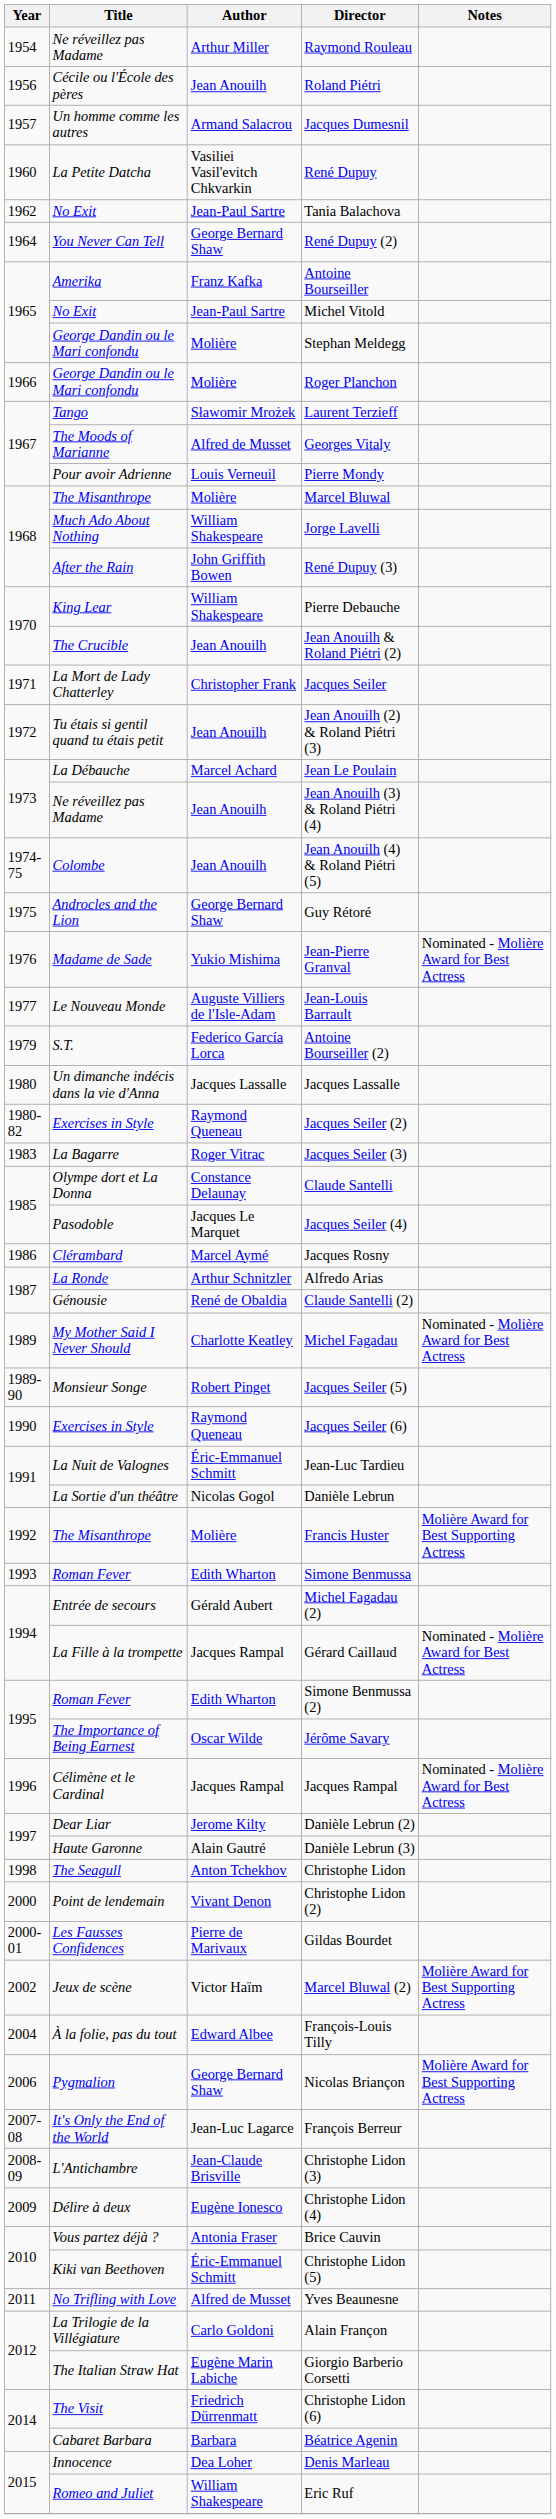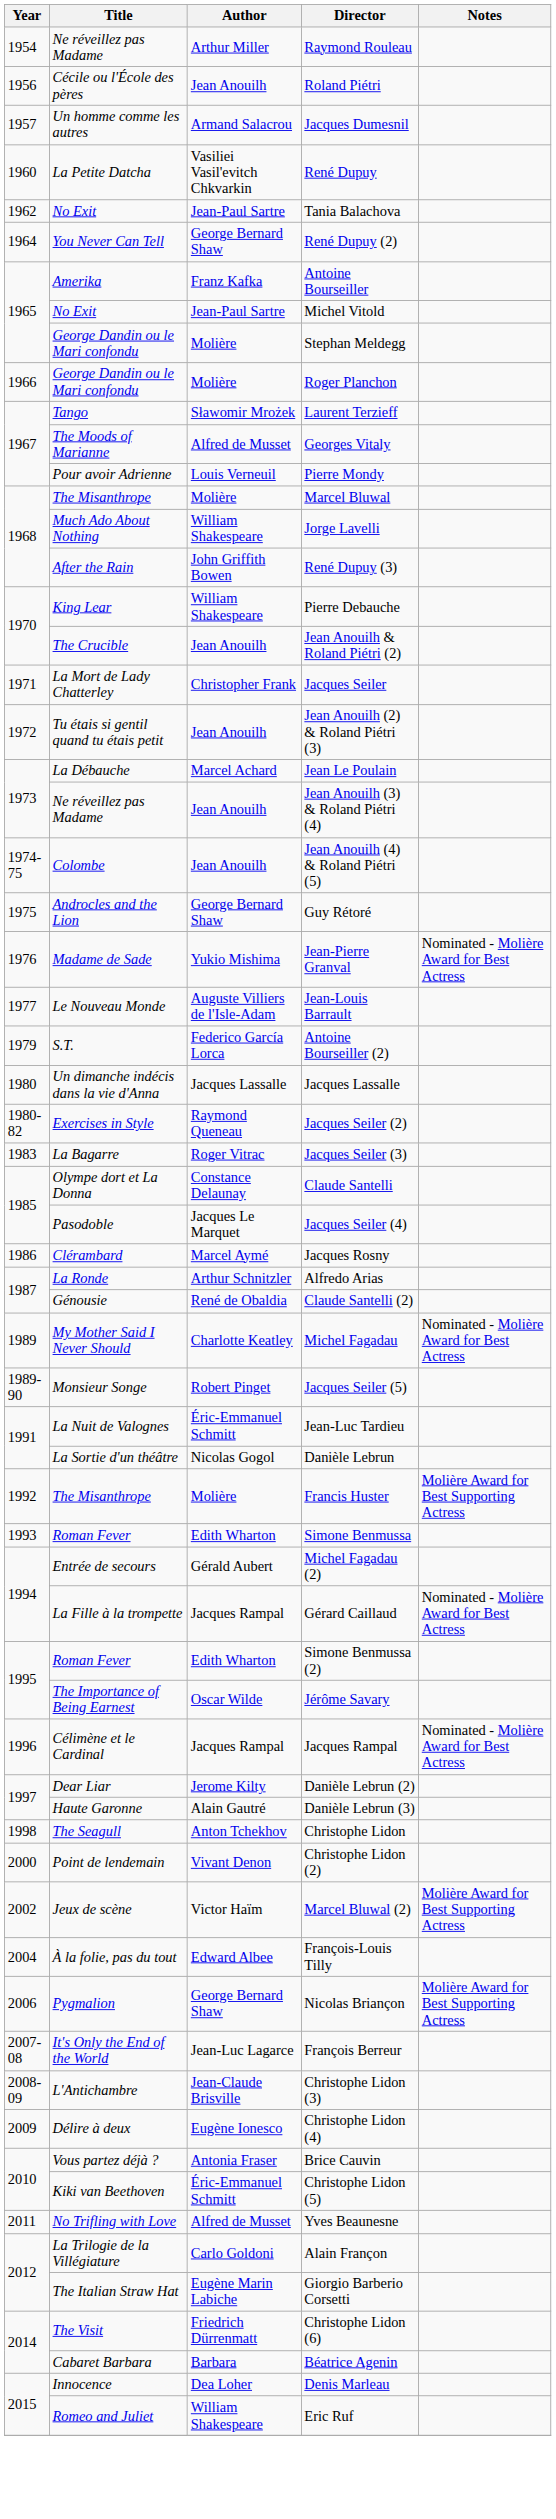 <table class="wikitable">
 <tr>
 <th>Year</th>
 <th>Title</th>
 <th>Author</th>
 <th>Director</th>
 <th>Notes</th>
 </tr>
 <tr>
 <td>1954</td>
 <td><em>Ne réveillez pas Madame</em></td>
 <td><a href='#'>Arthur Miller</a></td>
 <td><a href='#'>Raymond Rouleau</a></td>
 <td></td>
 </tr>
 <tr>
 <td>1956</td>
 <td><em>Cécile ou l'École des pères</em></td>
 <td><a href='#'>Jean Anouilh</a></td>
 <td><a href='#'>Roland Piétri</a></td>
 <td></td>
 </tr>
 <tr>
 <td>1957</td>
 <td><em>Un homme comme les autres</em></td>
 <td><a href='#'>Armand Salacrou</a></td>
 <td><a href='#'>Jacques Dumesnil</a></td>
 <td></td>
 </tr>
 <tr>
 <td>1960</td>
 <td><em>La Petite Datcha</em></td>
 <td>Vasiliei Vasil'evitch Chkvarkin</td>
 <td><a href='#'>René Dupuy</a></td>
 <td></td>
 </tr>
 <tr>
 <td>1962</td>
 <td><em><a href='#'>No Exit</a></em></td>
 <td><a href='#'>Jean-Paul Sartre</a></td>
 <td>Tania Balachova</td>
 <td></td>
 </tr>
 <tr>
 <td>1964</td>
 <td><em><a href='#'>You Never Can Tell</a></em></td>
 <td><a href='#'>George Bernard Shaw</a></td>
 <td><a href='#'>René Dupuy</a> (2)</td>
 <td></td>
 </tr>
 <tr>
 <td rowspan=3>1965</td>
 <td><em><a href='#'>Amerika</a></em></td>
 <td><a href='#'>Franz Kafka</a></td>
 <td><a href='#'>Antoine Bourseiller</a></td>
 <td></td>
 </tr>
 <tr>
 <td><em><a href='#'>No Exit</a></em></td>
 <td><a href='#'>Jean-Paul Sartre</a></td>
 <td>Michel Vitold</td>
 <td></td>
 </tr>
 <tr>
 <td><em><a href='#'>George Dandin ou le Mari confondu</a></em></td>
 <td><a href='#'>Molière</a></td>
 <td>Stephan Meldegg</td>
 <td></td>
 </tr>
 <tr>
 <td rowspan=1>1966</td>
 <td><em><a href='#'>George Dandin ou le Mari confondu</a></em></td>
 <td><a href='#'>Molière</a></td>
 <td><a href='#'>Roger Planchon</a></td>
 <td></td>
 </tr>
 <tr>
 <td rowspan=3>1967</td>
 <td><em><a href='#'>Tango</a></em></td>
 <td><a href='#'>Sławomir Mrożek</a></td>
 <td><a href='#'>Laurent Terzieff</a></td>
 <td></td>
 </tr>
 <tr>
 <td><em><a href='#'>The Moods of Marianne</a></em></td>
 <td><a href='#'>Alfred de Musset</a></td>
 <td><a href='#'>Georges Vitaly</a></td>
 <td></td>
 </tr>
 <tr>
 <td><em>Pour avoir Adrienne</em></td>
 <td><a href='#'>Louis Verneuil</a></td>
 <td><a href='#'>Pierre Mondy</a></td>
 <td></td>
 </tr>
 <tr>
 <td rowspan=3>1968</td>
 <td><em><a href='#'>The Misanthrope</a></em></td>
 <td><a href='#'>Molière</a></td>
 <td><a href='#'>Marcel Bluwal</a></td>
 <td></td>
 </tr>
 <tr>
 <td><em><a href='#'>Much Ado About Nothing</a></em></td>
 <td><a href='#'>William Shakespeare</a></td>
 <td><a href='#'>Jorge Lavelli</a></td>
 <td></td>
 </tr>
 <tr>
 <td><em><a href='#'>After the Rain</a></em></td>
 <td><a href='#'>John Griffith Bowen</a></td>
 <td><a href='#'>René Dupuy</a> (3)</td>
 <td></td>
 </tr>
 <tr>
 <td rowspan=2>1970</td>
 <td><em><a href='#'>King Lear</a></em></td>
 <td><a href='#'>William Shakespeare</a></td>
 <td>Pierre Debauche</td>
 <td></td>
 </tr>
 <tr>
 <td><em><a href='#'>The Crucible</a></em></td>
 <td><a href='#'>Jean Anouilh</a></td>
 <td><a href='#'>Jean Anouilh</a> & <a href='#'>Roland Piétri</a> (2)</td>
 <td></td>
 </tr>
 <tr>
 <td rowspan=1>1971</td>
 <td><em>La Mort de Lady Chatterley</em></td>
 <td><a href='#'>Christopher Frank</a></td>
 <td><a href='#'>Jacques Seiler</a></td>
 <td></td>
 </tr>
 <tr>
 <td rowspan=1>1972</td>
 <td><em>Tu étais si gentil quand tu étais petit</em></td>
 <td><a href='#'>Jean Anouilh</a></td>
 <td><a href='#'>Jean Anouilh</a> (2) & Roland Piétri (3)</td>
 <td></td>
 </tr>
 <tr>
 <td rowspan=2>1973</td>
 <td><em>La Débauche</em></td>
 <td><a href='#'>Marcel Achard</a></td>
 <td><a href='#'>Jean Le Poulain</a></td>
 <td></td>
 </tr>
 <tr>
 <td><em>Ne réveillez pas Madame</em></td>
 <td><a href='#'>Jean Anouilh</a></td>
 <td><a href='#'>Jean Anouilh</a> (3) & Roland Piétri (4)</td>
 <td></td>
 </tr>
 <tr>
 <td rowspan=1>1974-75</td>
 <td><em><a href='#'>Colombe</a></em></td>
 <td><a href='#'>Jean Anouilh</a></td>
 <td><a href='#'>Jean Anouilh</a> (4) & Roland Piétri (5)</td>
 <td></td>
 </tr>
 <tr>
 <td rowspan=1>1975</td>
 <td><em><a href='#'>Androcles and the Lion</a></em></td>
 <td><a href='#'>George Bernard Shaw</a></td>
 <td>Guy Rétoré</td>
 <td></td>
 </tr>
 <tr>
 <td rowspan=1>1976</td>
 <td><em><a href='#'>Madame de Sade</a></em></td>
 <td><a href='#'>Yukio Mishima</a></td>
 <td><a href='#'>Jean-Pierre Granval</a></td>
 <td>Nominated - <a href='#'>Molière Award for Best Actress</a></td>
 </tr>
 <tr>
 <td rowspan=1>1977</td>
 <td><em>Le Nouveau Monde</em></td>
 <td><a href='#'>Auguste Villiers de l'Isle-Adam</a></td>
 <td><a href='#'>Jean-Louis Barrault</a></td>
 <td></td>
 </tr>
 <tr>
 <td rowspan=1>1979</td>
 <td><em>S.T.</em></td>
 <td><a href='#'>Federico García Lorca</a></td>
 <td><a href='#'>Antoine Bourseiller</a> (2)</td>
 <td></td>
 </tr>
 <tr>
 <td rowspan=1>1980</td>
 <td><em>Un dimanche indécis dans la vie d'Anna</em></td>
 <td>Jacques Lassalle</td>
 <td>Jacques Lassalle</td>
 <td></td>
 </tr>
 <tr>
 <td rowspan=1>1980-82</td>
 <td><em><a href='#'>Exercises in Style</a></em></td>
 <td><a href='#'>Raymond Queneau</a></td>
 <td><a href='#'>Jacques Seiler</a> (2)</td>
 <td></td>
 </tr>
 <tr>
 <td rowspan=1>1983</td>
 <td><em>La Bagarre</em></td>
 <td><a href='#'>Roger Vitrac</a></td>
 <td><a href='#'>Jacques Seiler</a> (3)</td>
 <td></td>
 </tr>
 <tr>
 <td rowspan=2>1985</td>
 <td><em>Olympe dort et La Donna</em></td>
 <td><a href='#'>Constance Delaunay</a></td>
 <td><a href='#'>Claude Santelli</a></td>
 <td></td>
 </tr>
 <tr>
 <td><em>Pasodoble</em></td>
 <td>Jacques Le Marquet</td>
 <td><a href='#'>Jacques Seiler</a> (4)</td>
 <td></td>
 </tr>
 <tr>
 <td rowspan=1>1986</td>
 <td><em><a href='#'>Clérambard</a></em></td>
 <td><a href='#'>Marcel Aymé</a></td>
 <td>Jacques Rosny</td>
 <td></td>
 </tr>
 <tr>
 <td rowspan=2>1987</td>
 <td><em><a href='#'>La Ronde</a></em></td>
 <td><a href='#'>Arthur Schnitzler</a></td>
 <td>Alfredo Arias</td>
 <td></td>
 </tr>
 <tr>
 <td><em>Génousie</em></td>
 <td><a href='#'>René de Obaldia</a></td>
 <td><a href='#'>Claude Santelli</a> (2)</td>
 <td></td>
 </tr>
 <tr>
 <td rowspan=1>1989</td>
 <td><em><a href='#'>My Mother Said I Never Should</a></em></td>
 <td><a href='#'>Charlotte Keatley</a></td>
 <td><a href='#'>Michel Fagadau</a></td>
 <td>Nominated - <a href='#'>Molière Award for Best Actress</a></td>
 </tr>
 <tr>
 <td rowspan=1>1989-90</td>
 <td><em>Monsieur Songe</em></td>
 <td><a href='#'>Robert Pinget</a></td>
 <td><a href='#'>Jacques Seiler</a> (5)</td>
 <td></td>
 </tr>
 <tr>
-<td rowspan=1>1990</td>
-<td><em><a href='#'>Exercises in Style</a></em></td>
-<td><a href='#'>Raymond Queneau</a></td>
-<td><a href='#'>Jacques Seiler</a> (6)</td>
-<td></td>
-</tr>
-<tr>
 <td rowspan=2>1991</td>
 <td><em>La Nuit de Valognes</em></td>
 <td><a href='#'>Éric-Emmanuel Schmitt</a></td>
 <td>Jean-Luc Tardieu</td>
 <td></td>
 </tr>
 <tr>
 <td><em>La Sortie d'un théâtre</em></td>
 <td>Nicolas Gogol</td>
 <td>Danièle Lebrun</td>
 <td></td>
 </tr>
 <tr>
 <td rowspan=1>1992</td>
 <td><em><a href='#'>The Misanthrope</a></em></td>
 <td><a href='#'>Molière</a></td>
 <td><a href='#'>Francis Huster</a></td>
 <td><a href='#'>Molière Award for Best Supporting Actress</a></td>
 </tr>
 <tr>
 <td rowspan=1>1993</td>
 <td><em><a href='#'>Roman Fever</a></em></td>
 <td><a href='#'>Edith Wharton</a></td>
 <td><a href='#'>Simone Benmussa</a></td>
 <td></td>
 </tr>
 <tr>
 <td rowspan=2>1994</td>
 <td><em>Entrée de secours</em></td>
 <td>Gérald Aubert</td>
 <td><a href='#'>Michel Fagadau</a> (2)</td>
 <td></td>
 </tr>
 <tr>
 <td><em>La Fille à la trompette</em></td>
 <td>Jacques Rampal</td>
 <td>Gérard Caillaud</td>
 <td>Nominated - <a href='#'>Molière Award for Best Actress</a></td>
 </tr>
 <tr>
 <td rowspan=2>1995</td>
 <td><em><a href='#'>Roman Fever</a></em></td>
 <td><a href='#'>Edith Wharton</a></td>
 <td>Simone Benmussa (2)</td>
 <td></td>
 </tr>
 <tr>
 <td><em><a href='#'>The Importance of Being Earnest</a></em></td>
 <td><a href='#'>Oscar Wilde</a></td>
 <td><a href='#'>Jérôme Savary</a></td>
 <td></td>
 </tr>
 <tr>
 <td rowspan=1>1996</td>
 <td><em>Célimène et le Cardinal</em></td>
 <td>Jacques Rampal</td>
 <td>Jacques Rampal</td>
 <td>Nominated - <a href='#'>Molière Award for Best Actress</a></td>
 </tr>
 <tr>
 <td rowspan=2>1997</td>
 <td><em>Dear Liar</em></td>
 <td><a href='#'>Jerome Kilty</a></td>
 <td>Danièle Lebrun (2)</td>
 <td></td>
 </tr>
 <tr>
 <td><em>Haute Garonne</em></td>
 <td>Alain Gautré</td>
 <td>Danièle Lebrun (3)</td>
 <td></td>
 </tr>
 <tr>
 <td rowspan=1>1998</td>
 <td><em><a href='#'>The Seagull</a></em></td>
 <td><a href='#'>Anton Tchekhov</a></td>
 <td>Christophe Lidon</td>
 <td></td>
 </tr>
 <tr>
 <td rowspan=1>2000</td>
 <td><em>Point de lendemain</em></td>
 <td><a href='#'>Vivant Denon</a></td>
 <td>Christophe Lidon (2)</td>
-<td></td>
-</tr>
-<tr>
-<td rowspan=1>2000-01</td>
-<td><em><a href='#'>Les Fausses Confidences</a></em></td>
-<td><a href='#'>Pierre de Marivaux</a></td>
-<td>Gildas Bourdet</td>
 <td></td>
 </tr>
 <tr>
 <td rowspan=1>2002</td>
 <td><em>Jeux de scène</em></td>
 <td>Victor Haïm</td>
 <td><a href='#'>Marcel Bluwal</a> (2)</td>
 <td><a href='#'>Molière Award for Best Supporting Actress</a></td>
 </tr>
 <tr>
 <td rowspan=1>2004</td>
 <td><em>À la folie, pas du tout</em></td>
 <td><a href='#'>Edward Albee</a></td>
 <td>François-Louis Tilly</td>
 <td></td>
 </tr>
 <tr>
 <td rowspan=1>2006</td>
 <td><em><a href='#'>Pygmalion</a></em></td>
 <td><a href='#'>George Bernard Shaw</a></td>
 <td>Nicolas Briançon</td>
 <td><a href='#'>Molière Award for Best Supporting Actress</a></td>
 </tr>
 <tr>
 <td rowspan=1>2007-08</td>
 <td><em><a href='#'>It's Only the End of the World</a></em></td>
 <td>Jean-Luc Lagarce</td>
 <td>François Berreur</td>
 <td></td>
 </tr>
 <tr>
 <td rowspan=1>2008-09</td>
 <td><em>L'Antichambre</em></td>
 <td><a href='#'>Jean-Claude Brisville</a></td>
 <td>Christophe Lidon (3)</td>
 <td></td>
 </tr>
 <tr>
 <td rowspan=1>2009</td>
 <td><em>Délire à deux</em></td>
 <td><a href='#'>Eugène Ionesco</a></td>
 <td>Christophe Lidon (4)</td>
 <td></td>
 </tr>
 <tr>
 <td rowspan=2>2010</td>
 <td><em>Vous partez déjà ?</em></td>
 <td><a href='#'>Antonia Fraser</a></td>
 <td>Brice Cauvin</td>
 <td></td>
 </tr>
 <tr>
 <td><em>Kiki van Beethoven</em></td>
 <td><a href='#'>Éric-Emmanuel Schmitt</a></td>
 <td>Christophe Lidon (5)</td>
 <td></td>
 </tr>
 <tr>
 <td rowspan=1>2011</td>
 <td><em><a href='#'>No Trifling with Love</a></em></td>
 <td><a href='#'>Alfred de Musset</a></td>
 <td>Yves Beaunesne</td>
 <td></td>
 </tr>
 <tr>
 <td rowspan=2>2012</td>
 <td><em>La Trilogie de la Villégiature</em></td>
 <td><a href='#'>Carlo Goldoni</a></td>
 <td>Alain Françon</td>
 <td></td>
 </tr>
 <tr>
 <td><em>The Italian Straw Hat</em></td>
 <td><a href='#'>Eugène Marin Labiche</a></td>
 <td>Giorgio Barberio Corsetti</td>
 <td></td>
 </tr>
 <tr>
 <td rowspan=2>2014</td>
 <td><em><a href='#'>The Visit</a></em></td>
 <td><a href='#'>Friedrich Dürrenmatt</a></td>
 <td>Christophe Lidon (6)</td>
 <td></td>
 </tr>
 <tr>
 <td><em>Cabaret Barbara</em></td>
 <td><a href='#'>Barbara</a></td>
 <td><a href='#'>Béatrice Agenin</a></td>
 <td></td>
 </tr>
 <tr>
 <td rowspan=2>2015</td>
 <td><em>Innocence</em></td>
 <td><a href='#'>Dea Loher</a></td>
 <td><a href='#'>Denis Marleau</a></td>
 <td></td>
 </tr>
 <tr>
 <td><em><a href='#'>Romeo and Juliet</a></em></td>
 <td><a href='#'>William Shakespeare</a></td>
 <td>Eric Ruf</td>
 <td></td>
 </tr>
 <tr>
 </tr>
 </table>
